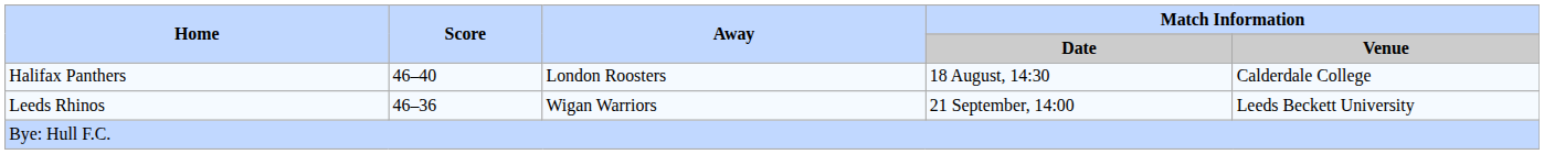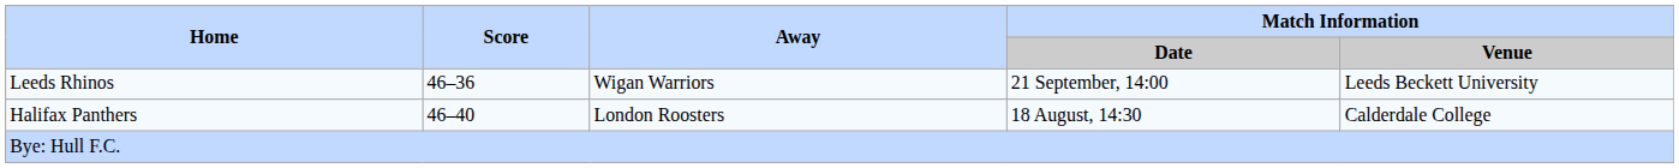 <table class="wikitable defaultcenter col1right col3left" style="font-size:90%; background-color:#F5FAFF" width=100%>
 <tr>
 <th scope="col" rowspan=2 style="background-color:#C1D8FF" width=25%>Home</th>
 <th scope="col" rowspan=2 style="background-color:#C1D8FF" width=10%>Score</th>
 <th scope="col" rowspan=2 style="background-color:#C1D8FF" width=25%>Away</th>
 <th colspan=2 style="background-color:#C1D8FF">Match Information</th>
 </tr>
 <tr>
 <th scope="col" style="background-color:#CCCCCC" width=20%>Date</th>
 <th scope="col" style="background-color:#CCCCCC" width=20%>Venue</th>
 </tr>
 <tr>
+<td>Leeds Rhinos </td>
+<td>46–36</td>
+<td> Wigan Warriors</td>
+<td>21 September, 14:00</td>
+<td>Leeds Beckett University</td>
+</tr>
+<tr>
 <td>Halifax Panthers </td>
 <td>46–40</td>
 <td> London Roosters</td>
 <td>18 August, 14:30</td>
 <td>Calderdale College</td>
 </tr>
 <tr>
-<td>Leeds Rhinos </td>
-<td>46–36</td>
-<td> Wigan Warriors</td>
-<td>21 September, 14:00</td>
-<td>Leeds Beckett University</td>
-</tr>
-<tr>
 <td colspan=5 style="background-color:#C1D8FF; text-align:left">Bye:  Hull F.C.</td>
 </tr>
 </table>
